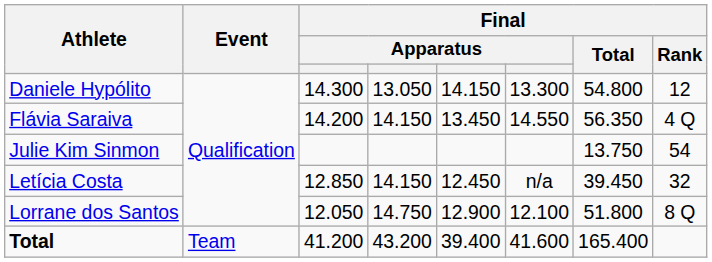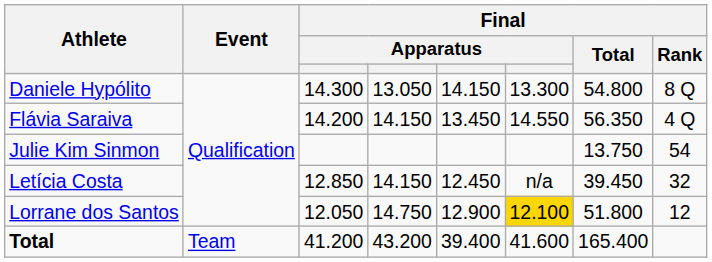 <table class="wikitable" style="font-size:90%">
 <tr>
 <th rowspan=3>Athlete</th>
 <th rowspan=3>Event</th>
 <th colspan=6>Final</th>
 </tr>
 <tr style="font-size:95%">
 <th colspan=4>Apparatus</th>
 <th rowspan=2>Total</th>
 <th rowspan=2>Rank</th>
 </tr>
 <tr style="font-size:95%">
 <th></th>
 <th></th>
 <th></th>
 <th></th>
 </tr>
 <tr align=center>
 <td align=left><a href='#'>Daniele Hypólito</a></td>
 <td style="text-align:left;" rowspan="5"><a href='#'>Qualification</a></td>
 <td>14.300</td>
 <td>13.050</td>
 <td>14.150</td>
 <td>13.300</td>
 <td>54.800</td>
-<td>12</td>
+<td>8 Q</td>
 </tr>
 <tr align=center>
 <td align=left><a href='#'>Flávia Saraiva</a></td>
 <td>14.200</td>
 <td>14.150</td>
 <td>13.450</td>
 <td>14.550</td>
 <td>56.350</td>
 <td>4 Q</td>
 </tr>
 <tr align=center>
 <td align=left><a href='#'>Julie Kim Sinmon</a></td>
 <td></td>
 <td></td>
 <td></td>
 <td></td>
 <td>13.750</td>
 <td>54</td>
 </tr>
 <tr align=center>
 <td align=left><a href='#'>Letícia Costa</a></td>
 <td>12.850</td>
 <td>14.150</td>
 <td>12.450</td>
 <td>n/a</td>
 <td>39.450</td>
 <td>32</td>
 </tr>
 <tr align=center>
 <td align=left><a href='#'>Lorrane dos Santos</a></td>
 <td>12.050</td>
 <td>14.750</td>
 <td>12.900</td>
-<td>12.100</td>
+<td style="background: gold;">12.100</td>
 <td>51.800</td>
-<td>8 Q</td>
+<td>12</td>
 </tr>
 <tr align=center>
 <td align=left><strong>Total</strong></td>
 <td style="text-align:left;"><a href='#'>Team</a></td>
 <td>41.200</td>
 <td>43.200</td>
 <td>39.400</td>
 <td>41.600</td>
 <td>165.400</td>
 <td></td>
 </tr>
 </table>
